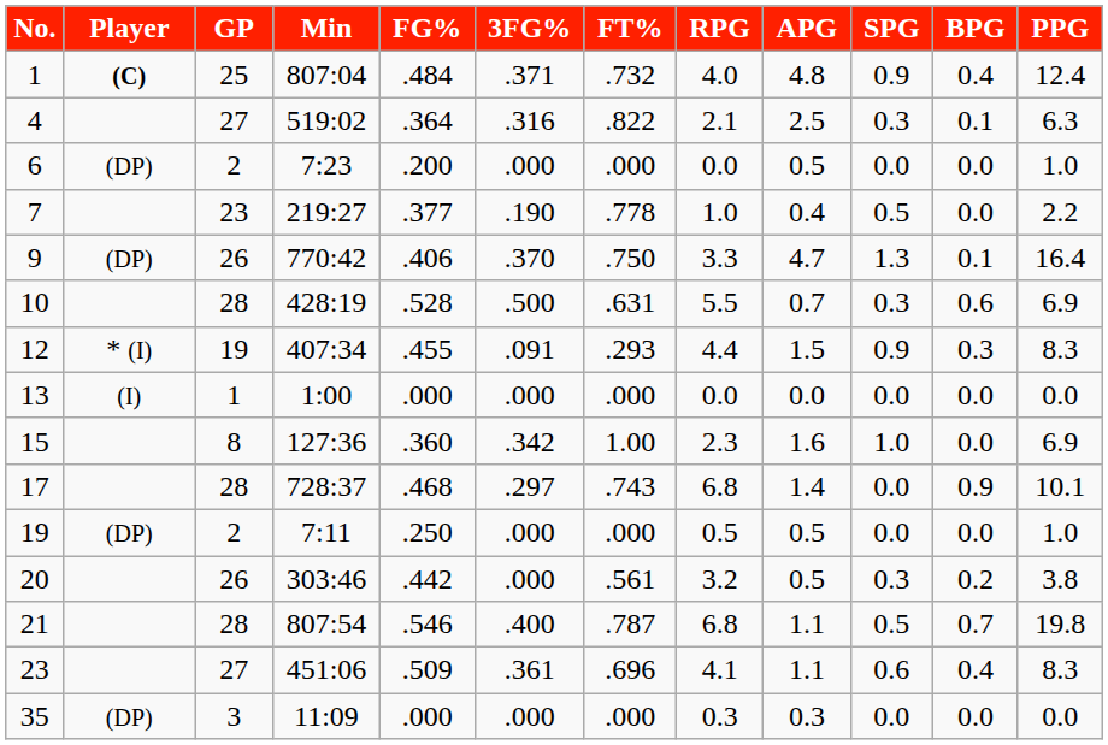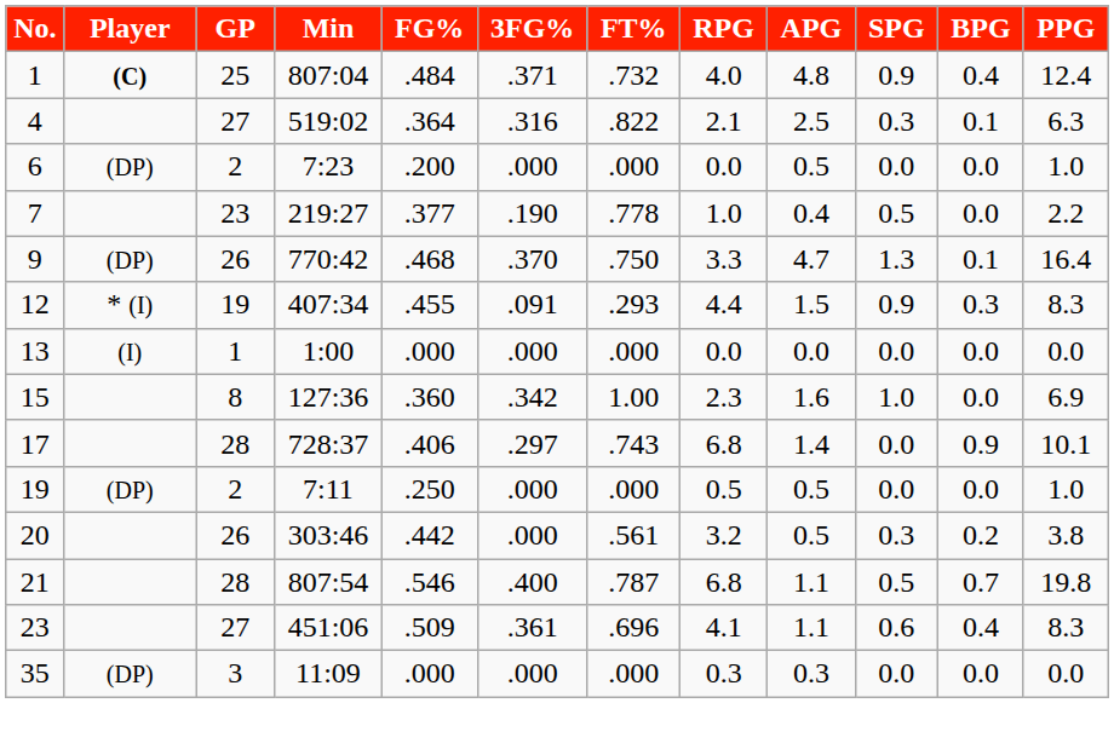 <table class="wikitable sortable">
 <tr>
 <th style="background:#ff2000; color:#ffffff" width="1%">No.</th>
 <th style="background:#ff2000; color:#ffffff" width="10%">Player</th>
 <th style="background:#ff2000; color:#ffffff" width="6%">GP</th>
 <th style="background:#ff2000; color:#ffffff" width="6%">Min</th>
 <th style="background:#ff2000; color:#ffffff" width="6%">FG%</th>
 <th style="background:#ff2000; color:#ffffff" width="6%">3FG%</th>
 <th style="background:#ff2000; color:#ffffff" width="6%">FT%</th>
 <th style="background:#ff2000; color:#ffffff" width="6%">RPG</th>
 <th style="background:#ff2000; color:#ffffff" width="6%">APG</th>
 <th style="background:#ff2000; color:#ffffff" width="6%">SPG</th>
 <th style="background:#ff2000; color:#ffffff" width="6%">BPG</th>
 <th style="background:#ff2000; color:#ffffff" width="6%">PPG</th>
 </tr>
 <tr style="text-align:center;" bgcolor="">
 <td>1</td>
 <td> <small><strong>(C)</strong></small></td>
 <td>25</td>
 <td>807:04</td>
 <td>.484</td>
 <td>.371</td>
 <td>.732</td>
 <td>4.0</td>
 <td>4.8</td>
 <td>0.9</td>
 <td>0.4</td>
 <td>12.4</td>
 </tr>
 <tr style="text-align:center;" bgcolor="">
 <td>4</td>
 <td></td>
 <td>27</td>
 <td>519:02</td>
 <td>.364</td>
 <td>.316</td>
 <td>.822</td>
 <td>2.1</td>
 <td>2.5</td>
 <td>0.3</td>
 <td>0.1</td>
 <td>6.3</td>
 </tr>
 <tr style="text-align:center;" bgcolor="">
 <td>6</td>
 <td> <small>(DP)</small></td>
 <td>2</td>
 <td>7:23</td>
 <td>.200</td>
 <td>.000</td>
 <td>.000</td>
 <td>0.0</td>
 <td>0.5</td>
 <td>0.0</td>
 <td>0.0</td>
 <td>1.0</td>
 </tr>
 <tr style="text-align:center;" bgcolor="">
 <td>7</td>
 <td></td>
 <td>23</td>
 <td>219:27</td>
 <td>.377</td>
 <td>.190</td>
 <td>.778</td>
 <td>1.0</td>
 <td>0.4</td>
 <td>0.5</td>
 <td>0.0</td>
 <td>2.2</td>
 </tr>
 <tr style="text-align:center;" bgcolor="">
 <td>9</td>
 <td> <small>(DP)</small></td>
 <td>26</td>
 <td>770:42</td>
-<td>.406</td>
+<td>.468</td>
 <td>.370</td>
 <td>.750</td>
 <td>3.3</td>
 <td>4.7</td>
 <td>1.3</td>
 <td>0.1</td>
 <td>16.4</td>
-</tr>
-<tr style="text-align:center;" bgcolor="">
-<td>10</td>
-<td></td>
-<td>28</td>
-<td>428:19</td>
-<td>.528</td>
-<td>.500</td>
-<td>.631</td>
-<td>5.5</td>
-<td>0.7</td>
-<td>0.3</td>
-<td>0.6</td>
-<td>6.9</td>
 </tr>
 <tr style="text-align:center;" bgcolor="">
 <td>12</td>
 <td>* <small>(I)</small></td>
 <td>19</td>
 <td>407:34</td>
 <td>.455</td>
 <td>.091</td>
 <td>.293</td>
 <td>4.4</td>
 <td>1.5</td>
 <td>0.9</td>
 <td>0.3</td>
 <td>8.3</td>
 </tr>
 <tr style="text-align:center;" bgcolor="">
 <td>13</td>
 <td> <small>(I)</small></td>
 <td>1</td>
 <td>1:00</td>
 <td>.000</td>
 <td>.000</td>
 <td>.000</td>
 <td>0.0</td>
 <td>0.0</td>
 <td>0.0</td>
 <td>0.0</td>
 <td>0.0</td>
 </tr>
 <tr style="text-align:center;" bgcolor="">
 <td>15</td>
 <td></td>
 <td>8</td>
 <td>127:36</td>
 <td>.360</td>
 <td>.342</td>
 <td>1.00</td>
 <td>2.3</td>
 <td>1.6</td>
 <td>1.0</td>
 <td>0.0</td>
 <td>6.9</td>
 </tr>
 <tr style="text-align:center;" bgcolor="">
 <td>17</td>
 <td></td>
 <td>28</td>
 <td>728:37</td>
-<td>.468</td>
+<td>.406</td>
 <td>.297</td>
 <td>.743</td>
 <td>6.8</td>
 <td>1.4</td>
 <td>0.0</td>
 <td>0.9</td>
 <td>10.1</td>
 </tr>
 <tr style="text-align:center;" bgcolor="">
 <td>19</td>
 <td> <small>(DP)</small></td>
 <td>2</td>
 <td>7:11</td>
 <td>.250</td>
 <td>.000</td>
 <td>.000</td>
 <td>0.5</td>
 <td>0.5</td>
 <td>0.0</td>
 <td>0.0</td>
 <td>1.0</td>
 </tr>
 <tr style="text-align:center;" bgcolor="">
 <td>20</td>
 <td></td>
 <td>26</td>
 <td>303:46</td>
 <td>.442</td>
 <td>.000</td>
 <td>.561</td>
 <td>3.2</td>
 <td>0.5</td>
 <td>0.3</td>
 <td>0.2</td>
 <td>3.8</td>
 </tr>
 <tr style="text-align:center;" bgcolor="">
 <td>21</td>
 <td></td>
 <td>28</td>
 <td>807:54</td>
 <td>.546</td>
 <td>.400</td>
 <td>.787</td>
 <td>6.8</td>
 <td>1.1</td>
 <td>0.5</td>
 <td>0.7</td>
 <td>19.8</td>
 </tr>
 <tr style="text-align:center;" bgcolor="">
 <td>23</td>
 <td></td>
 <td>27</td>
 <td>451:06</td>
 <td>.509</td>
 <td>.361</td>
 <td>.696</td>
 <td>4.1</td>
 <td>1.1</td>
 <td>0.6</td>
 <td>0.4</td>
 <td>8.3</td>
 </tr>
 <tr style="text-align:center;" bgcolor="">
 <td>35</td>
 <td> <small>(DP)</small></td>
 <td>3</td>
 <td>11:09</td>
 <td>.000</td>
 <td>.000</td>
 <td>.000</td>
 <td>0.3</td>
 <td>0.3</td>
 <td>0.0</td>
 <td>0.0</td>
 <td>0.0</td>
 </tr>
 </table>
